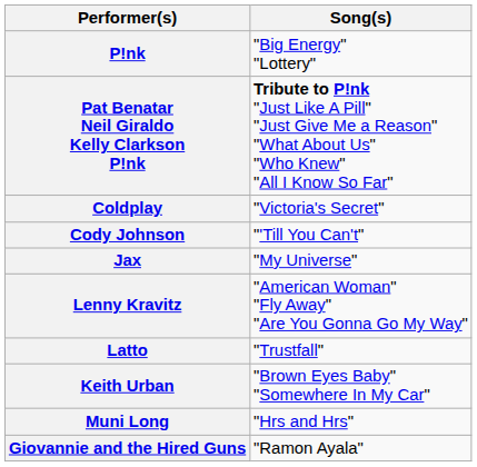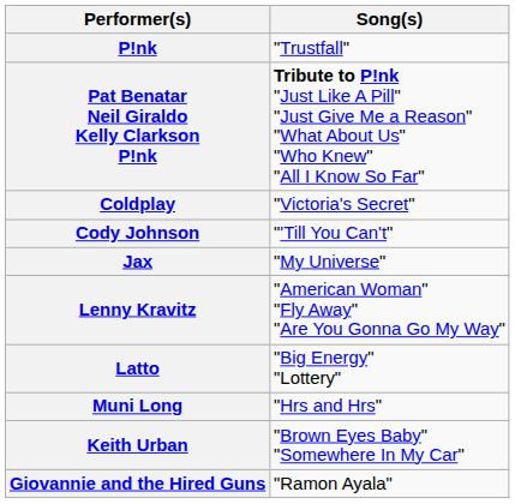 <table class="wikitable plainrowheaders">
 <tr>
 <th scope="col">Performer(s)</th>
 <th scope="col">Song(s)</th>
 </tr>
 <tr>
 <th scope="row"><a href='#'>P!nk</a></th>
-<td>"<a href='#'>Big Energy</a>"<br>"Lottery"</td>
+<td>"<a href='#'>Trustfall</a>"</td>
 </tr>
 <tr>
 <th scope="row"><a href='#'>Pat Benatar</a><br><a href='#'>Neil Giraldo</a><br><a href='#'>Kelly Clarkson</a><br><a href='#'>P!nk</a></th>
 <td><strong>Tribute to <a href='#'>P!nk</a></strong><br>"<a href='#'>Just Like A Pill</a>" <br>"<a href='#'>Just Give Me a Reason</a>" <br>"<a href='#'>What About Us</a>"<br>"<a href='#'>Who Knew</a>"<br>"<a href='#'>All I Know So Far</a>"</td>
 </tr>
 <tr>
 <th scope="row"><a href='#'>Coldplay</a></th>
 <td>"<a href='#'>Victoria's Secret</a>"</td>
 </tr>
 <tr>
 <th scope="row"><a href='#'>Cody Johnson</a></th>
 <td>"<a href='#'>'Till You Can't</a>"</td>
 </tr>
 <tr>
 <th scope="row"><a href='#'>Jax</a></th>
 <td>"<a href='#'>My Universe</a>"</td>
 </tr>
 <tr>
 <th scope="row"><a href='#'>Lenny Kravitz</a></th>
 <td>"<a href='#'>American Woman</a>"<br>"<a href='#'>Fly Away</a>"<br>"<a href='#'>Are You Gonna Go My Way</a>"</td>
 </tr>
 <tr>
 <th scope="row"><a href='#'>Latto</a></th>
-<td>"<a href='#'>Trustfall</a>"</td>
+<td>"<a href='#'>Big Energy</a>"<br>"Lottery"</td>
+</tr>
+<tr>
+<th scope="row"><a href='#'>Muni Long</a></th>
+<td>"<a href='#'>Hrs and Hrs</a>"</td>
 </tr>
 <tr>
 <th scope="row"><a href='#'>Keith Urban</a></th>
 <td>"<a href='#'>Brown Eyes Baby</a>"<br>"<a href='#'>Somewhere In My Car</a>"</td>
 </tr>
 <tr>
-<th scope="row"><a href='#'>Muni Long</a></th>
-<td>"<a href='#'>Hrs and Hrs</a>"</td>
-</tr>
-<tr>
 <th scope="row"><a href='#'>Giovannie and the Hired Guns</a></th>
 <td>"Ramon Ayala"</td>
 </tr>
 </table>
